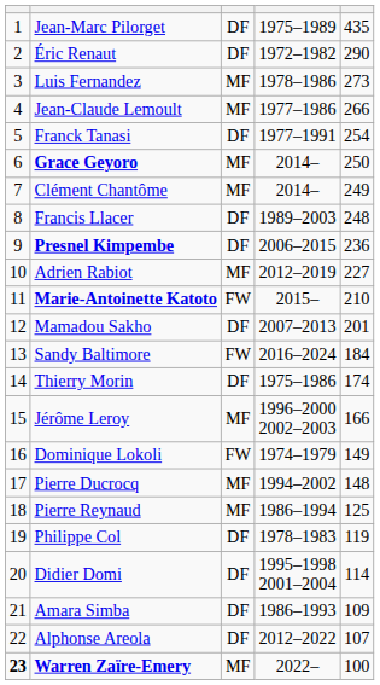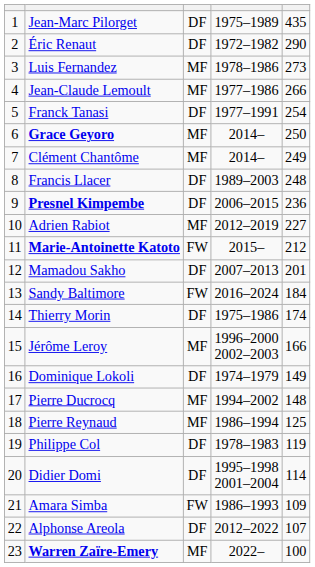 <table class="wikitable plainrowheaders sortable" style="text-align:center">
 <tr>
 <th></th>
 <th></th>
 <th></th>
 <th></th>
 <th></th>
 </tr>
 <tr>
 <td>1</td>
 <td align="left"> <a href='#'>Jean-Marc Pilorget</a></td>
 <td>DF</td>
 <td>1975–1989</td>
 <td>435</td>
 </tr>
 <tr>
 <td>2</td>
 <td align="left"> <a href='#'>Éric Renaut</a></td>
 <td>DF</td>
 <td>1972–1982</td>
 <td>290</td>
 </tr>
 <tr>
 <td>3</td>
 <td align="left"> <a href='#'>Luis Fernandez</a></td>
 <td>MF</td>
 <td>1978–1986</td>
 <td>273</td>
 </tr>
 <tr>
 <td>4</td>
 <td align="left"> <a href='#'>Jean-Claude Lemoult</a></td>
 <td>MF</td>
 <td>1977–1986</td>
 <td>266</td>
 </tr>
 <tr>
 <td>5</td>
 <td align="left"> <a href='#'>Franck Tanasi</a></td>
 <td>DF</td>
 <td>1977–1991</td>
 <td>254</td>
 </tr>
 <tr>
 <td>6</td>
 <td align="left"> <strong><a href='#'>Grace Geyoro</a></strong></td>
 <td>MF</td>
 <td>2014–</td>
 <td>250</td>
 </tr>
 <tr>
 <td>7</td>
 <td align="left"> <a href='#'>Clément Chantôme</a></td>
 <td>MF</td>
 <td>2014–</td>
 <td>249</td>
 </tr>
 <tr>
 <td>8</td>
 <td align="left"> <a href='#'>Francis Llacer</a></td>
 <td>DF</td>
 <td>1989–2003</td>
 <td>248</td>
 </tr>
 <tr>
 <td>9</td>
 <td align="left"> <strong><a href='#'>Presnel Kimpembe</a></strong></td>
 <td>DF</td>
 <td>2006–2015</td>
 <td>236</td>
 </tr>
 <tr>
 <td>10</td>
 <td align="left"> <a href='#'>Adrien Rabiot</a></td>
 <td>MF</td>
 <td>2012–2019</td>
 <td>227</td>
 </tr>
 <tr>
 <td>11</td>
 <td align="left"> <strong><a href='#'>Marie-Antoinette Katoto</a></strong></td>
 <td>FW</td>
 <td>2015–</td>
-<td>210</td>
+<td>212</td>
 </tr>
 <tr>
 <td>12</td>
 <td align="left"> <a href='#'>Mamadou Sakho</a></td>
 <td>DF</td>
 <td>2007–2013</td>
 <td>201</td>
 </tr>
 <tr>
 <td>13</td>
 <td align="left"> <a href='#'>Sandy Baltimore</a></td>
 <td>FW</td>
 <td>2016–2024</td>
 <td>184</td>
 </tr>
 <tr>
 <td>14</td>
 <td align="left"> <a href='#'>Thierry Morin</a></td>
 <td>DF</td>
 <td>1975–1986</td>
 <td>174</td>
 </tr>
 <tr>
 <td>15</td>
 <td align="left"> <a href='#'>Jérôme Leroy</a></td>
 <td>MF</td>
 <td>1996–2000<br>2002–2003</td>
 <td>166</td>
 </tr>
 <tr>
 <td>16</td>
 <td align="left"> <a href='#'>Dominique Lokoli</a></td>
-<td>FW</td>
+<td>DF</td>
 <td>1974–1979</td>
 <td>149</td>
 </tr>
 <tr>
 <td>17</td>
 <td align="left"> <a href='#'>Pierre Ducrocq</a></td>
 <td>MF</td>
 <td>1994–2002</td>
 <td>148</td>
 </tr>
 <tr>
 <td>18</td>
 <td align="left"> <a href='#'>Pierre Reynaud</a></td>
 <td>MF</td>
 <td>1986–1994</td>
 <td>125</td>
 </tr>
 <tr>
 <td>19</td>
 <td align="left"> <a href='#'>Philippe Col</a></td>
 <td>DF</td>
 <td>1978–1983</td>
 <td>119</td>
 </tr>
 <tr>
 <td>20</td>
 <td align="left"> <a href='#'>Didier Domi</a></td>
 <td>DF</td>
 <td>1995–1998<br>2001–2004</td>
 <td>114</td>
 </tr>
 <tr>
 <td>21</td>
 <td align="left"> <a href='#'>Amara Simba</a></td>
-<td>DF</td>
+<td>FW</td>
 <td>1986–1993</td>
 <td>109</td>
 </tr>
 <tr>
 <td>22</td>
 <td align="left"> <a href='#'>Alphonse Areola</a></td>
 <td>DF</td>
 <td>2012–2022</td>
 <td>107</td>
 </tr>
 <tr>
-<td><strong>23</strong></td>
+<td>23</td>
 <td align="left"> <strong><a href='#'>Warren Zaïre-Emery</a></strong></td>
 <td>MF</td>
 <td>2022–</td>
 <td>100</td>
 </tr>
 </table>
